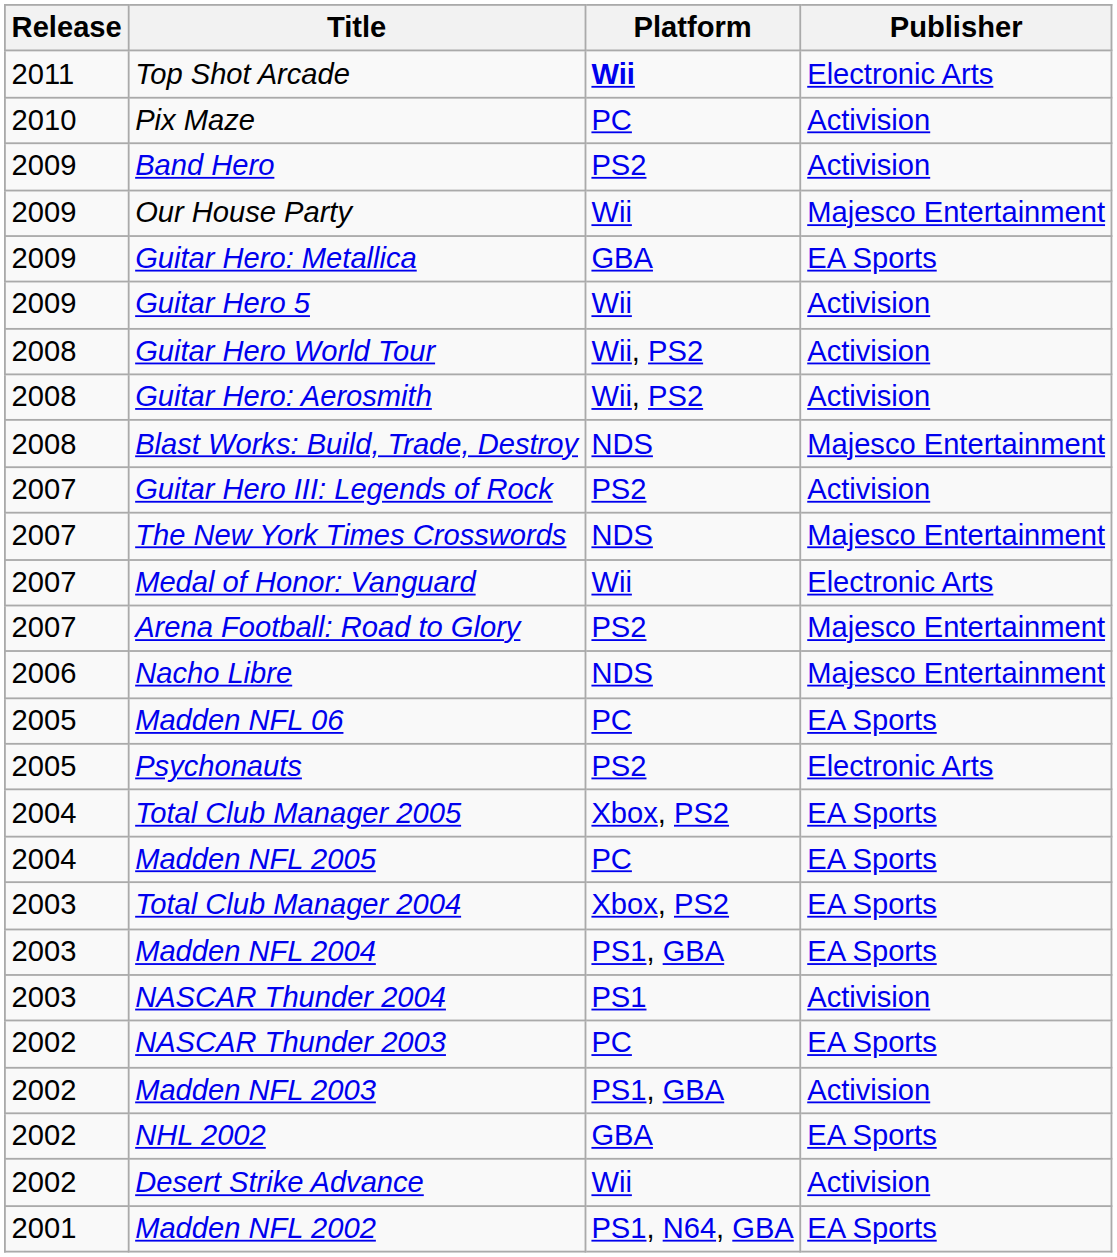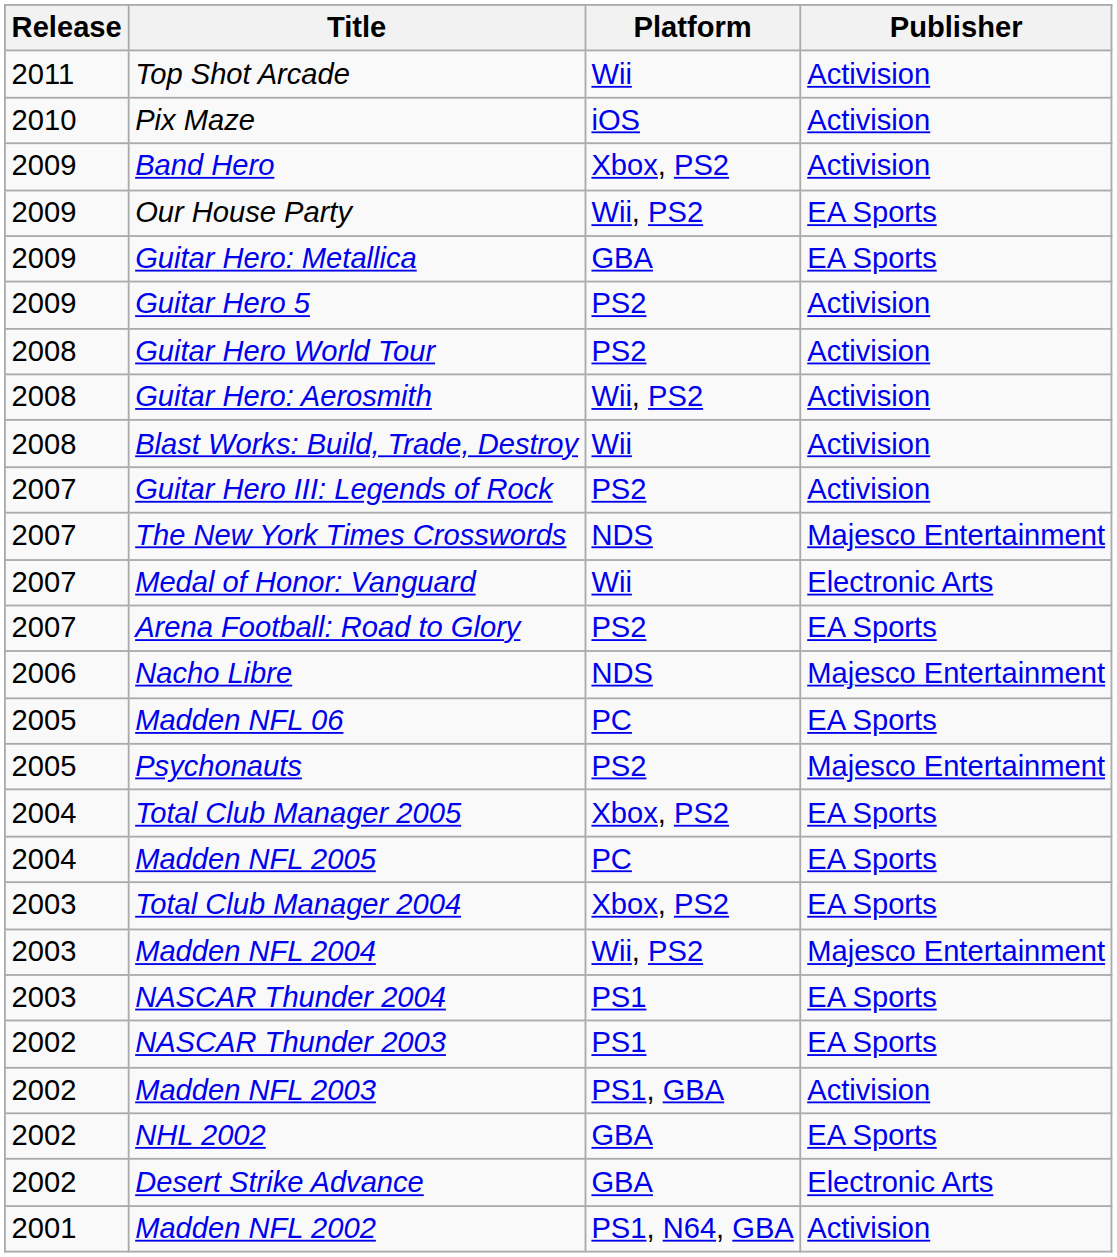 <table class="wikitable">
 <tr>
 <th>Release</th>
 <th>Title</th>
 <th>Platform</th>
 <th>Publisher</th>
 </tr>
 <tr>
 <td>2011</td>
 <td><em>Top Shot Arcade</em></td>
-<td><strong><a href='#'>Wii</a></strong></td>
-<td><a href='#'>Electronic Arts</a></td>
+<td><a href='#'>Wii</a></td>
+<td><a href='#'>Activision</a></td>
 </tr>
 <tr>
 <td>2010</td>
 <td><em>Pix Maze</em></td>
-<td><a href='#'>PC</a></td>
+<td><a href='#'>iOS</a></td>
 <td><a href='#'>Activision</a></td>
 </tr>
 <tr>
 <td>2009</td>
 <td><em><a href='#'>Band Hero</a></em></td>
-<td><a href='#'>PS2</a></td>
+<td><a href='#'>Xbox</a>, <a href='#'>PS2</a></td>
 <td><a href='#'>Activision</a></td>
 </tr>
 <tr>
 <td>2009</td>
 <td><em>Our House Party</em></td>
-<td><a href='#'>Wii</a></td>
-<td><a href='#'>Majesco Entertainment</a></td>
+<td><a href='#'>Wii</a>, <a href='#'>PS2</a></td>
+<td><a href='#'>EA Sports</a></td>
 </tr>
 <tr>
 <td>2009</td>
 <td><em><a href='#'>Guitar Hero: Metallica</a></em></td>
 <td><a href='#'>GBA</a></td>
 <td><a href='#'>EA Sports</a></td>
 </tr>
 <tr>
 <td>2009</td>
 <td><em><a href='#'>Guitar Hero 5</a></em></td>
-<td><a href='#'>Wii</a></td>
+<td><a href='#'>PS2</a></td>
 <td><a href='#'>Activision</a></td>
 </tr>
 <tr>
 <td>2008</td>
 <td><em><a href='#'>Guitar Hero World Tour</a></em></td>
-<td><a href='#'>Wii</a>, <a href='#'>PS2</a></td>
+<td><a href='#'>PS2</a></td>
 <td><a href='#'>Activision</a></td>
 </tr>
 <tr>
 <td>2008</td>
 <td><em><a href='#'>Guitar Hero: Aerosmith</a></em></td>
 <td><a href='#'>Wii</a>, <a href='#'>PS2</a></td>
 <td><a href='#'>Activision</a></td>
 </tr>
 <tr>
 <td>2008</td>
 <td><em><a href='#'>Blast Works: Build, Trade, Destroy</a></em></td>
-<td><a href='#'>NDS</a></td>
-<td><a href='#'>Majesco Entertainment</a></td>
+<td><a href='#'>Wii</a></td>
+<td><a href='#'>Activision</a></td>
 </tr>
 <tr>
 <td>2007</td>
 <td><em><a href='#'>Guitar Hero III: Legends of Rock</a></em></td>
 <td><a href='#'>PS2</a></td>
 <td><a href='#'>Activision</a></td>
 </tr>
 <tr>
 <td>2007</td>
 <td><em><a href='#'>The New York Times Crosswords</a></em></td>
 <td><a href='#'>NDS</a></td>
 <td><a href='#'>Majesco Entertainment</a></td>
 </tr>
 <tr>
 <td>2007</td>
 <td><em><a href='#'>Medal of Honor: Vanguard</a></em></td>
 <td><a href='#'>Wii</a></td>
 <td><a href='#'>Electronic Arts</a></td>
 </tr>
 <tr>
 <td>2007</td>
 <td><em><a href='#'>Arena Football: Road to Glory</a></em></td>
 <td><a href='#'>PS2</a></td>
-<td><a href='#'>Majesco Entertainment</a></td>
+<td><a href='#'>EA Sports</a></td>
 </tr>
 <tr>
 <td>2006</td>
 <td><a href='#'><em>Nacho Libre</em></a></td>
 <td><a href='#'>NDS</a></td>
 <td><a href='#'>Majesco Entertainment</a></td>
 </tr>
 <tr>
 <td>2005</td>
 <td><em><a href='#'>Madden NFL 06</a></em></td>
 <td><a href='#'>PC</a></td>
 <td><a href='#'>EA Sports</a></td>
 </tr>
 <tr>
 <td>2005</td>
 <td><em><a href='#'>Psychonauts</a></em></td>
 <td><a href='#'>PS2</a></td>
-<td><a href='#'>Electronic Arts</a></td>
+<td><a href='#'>Majesco Entertainment</a></td>
 </tr>
 <tr>
 <td>2004</td>
 <td><em><a href='#'>Total Club Manager 2005</a></em></td>
 <td><a href='#'>Xbox</a>, <a href='#'>PS2</a></td>
 <td><a href='#'>EA Sports</a></td>
 </tr>
 <tr>
 <td>2004</td>
 <td><em><a href='#'>Madden NFL 2005</a></em></td>
 <td><a href='#'>PC</a></td>
 <td><a href='#'>EA Sports</a></td>
 </tr>
 <tr>
 <td>2003</td>
 <td><em><a href='#'>Total Club Manager 2004</a></em></td>
 <td><a href='#'>Xbox</a>, <a href='#'>PS2</a></td>
 <td><a href='#'>EA Sports</a></td>
 </tr>
 <tr>
 <td>2003</td>
 <td><em><a href='#'>Madden NFL 2004</a></em></td>
-<td><a href='#'>PS1</a>, <a href='#'>GBA</a></td>
-<td><a href='#'>EA Sports</a></td>
+<td><a href='#'>Wii</a>, <a href='#'>PS2</a></td>
+<td><a href='#'>Majesco Entertainment</a></td>
 </tr>
 <tr>
 <td>2003</td>
 <td><em><a href='#'>NASCAR Thunder 2004</a></em></td>
 <td><a href='#'>PS1</a></td>
-<td><a href='#'>Activision</a></td>
+<td><a href='#'>EA Sports</a></td>
 </tr>
 <tr>
 <td>2002</td>
 <td><em><a href='#'>NASCAR Thunder 2003</a></em></td>
-<td><a href='#'>PC</a></td>
+<td><a href='#'>PS1</a></td>
 <td><a href='#'>EA Sports</a></td>
 </tr>
 <tr>
 <td>2002</td>
 <td><em><a href='#'>Madden NFL 2003</a></em></td>
 <td><a href='#'>PS1</a>, <a href='#'>GBA</a></td>
 <td><a href='#'>Activision</a></td>
 </tr>
 <tr>
 <td>2002</td>
 <td><a href='#'><em>NHL 2002</em></a></td>
 <td><a href='#'>GBA</a></td>
 <td><a href='#'>EA Sports</a></td>
 </tr>
 <tr>
 <td>2002</td>
 <td><a href='#'><em>Desert Strike Advance</em></a></td>
-<td><a href='#'>Wii</a></td>
-<td><a href='#'>Activision</a></td>
+<td><a href='#'>GBA</a></td>
+<td><a href='#'>Electronic Arts</a></td>
 </tr>
 <tr>
 <td>2001</td>
 <td><em><a href='#'>Madden NFL 2002</a></em></td>
 <td><a href='#'>PS1</a>, <a href='#'>N64</a>, <a href='#'>GBA</a></td>
-<td><a href='#'>EA Sports</a></td>
+<td><a href='#'>Activision</a></td>
 </tr>
 </table>
